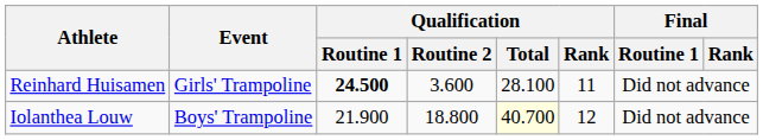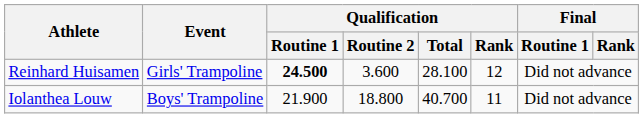 <table class="wikitable" border="1" style="font-size:90%">
 <tr>
 <th rowspan=2>Athlete</th>
 <th rowspan=2>Event</th>
 <th colspan=4>Qualification</th>
 <th colspan=2>Final</th>
 </tr>
 <tr>
 <th>Routine 1</th>
 <th>Routine 2</th>
 <th>Total</th>
 <th>Rank</th>
 <th>Routine 1</th>
 <th>Rank</th>
 </tr>
 <tr>
 <td><a href='#'>Reinhard Huisamen</a></td>
 <td><a href='#'>Girls' Trampoline</a></td>
 <td align=center><strong>24.500</strong></td>
 <td align=center>3.600</td>
 <td align=center>28.100</td>
-<td align=center>11</td>
+<td align=center>12</td>
 <td align=center colspan=2>Did not advance</td>
 </tr>
 <tr>
 <td><a href='#'>Iolanthea Louw</a></td>
 <td><a href='#'>Boys' Trampoline</a></td>
 <td align=center>21.900</td>
 <td align=center>18.800</td>
-<td align=center style="background: lightyellow;">40.700</td>
-<td align=center>12</td>
+<td align=center>40.700</td>
+<td align=center>11</td>
 <td align=center colspan=2>Did not advance</td>
 </tr>
 </table>
